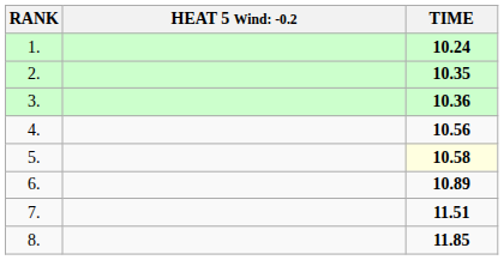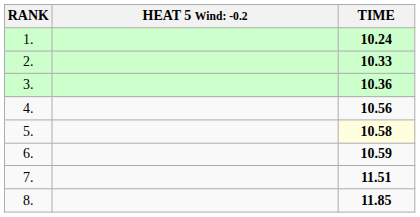 <table class="wikitable" style="border-collapse: collapse; font-size: 90%;">
 <tr>
 <th>RANK</th>
 <th style="width: 20em">HEAT 5 <small>Wind: -0.2</small></th>
 <th style="width: 5em">TIME</th>
 </tr>
 <tr style="background:#ccffcc;">
 <td align="center">1.</td>
 <td></td>
 <td align="center"><strong>10.24</strong></td>
 </tr>
 <tr style="background:#ccffcc;">
 <td align="center">2.</td>
 <td></td>
-<td align="center"><strong>10.35</strong></td>
+<td align="center"><strong>10.33</strong></td>
 </tr>
 <tr style="background:#ccffcc;">
 <td align="center">3.</td>
 <td></td>
 <td align="center"><strong>10.36</strong></td>
 </tr>
 <tr>
 <td align="center">4.</td>
 <td></td>
 <td align="center"><strong>10.56</strong></td>
 </tr>
 <tr>
 <td align="center">5.</td>
 <td></td>
 <td align="center" style="background: lightyellow;"><strong>10.58</strong></td>
 </tr>
 <tr>
 <td align="center">6.</td>
 <td></td>
-<td align="center"><strong>10.89</strong></td>
+<td align="center"><strong>10.59</strong></td>
 </tr>
 <tr>
 <td align="center">7.</td>
 <td></td>
 <td align="center"><strong>11.51</strong></td>
 </tr>
 <tr>
 <td align="center">8.</td>
 <td></td>
 <td align="center"><strong>11.85</strong></td>
 </tr>
 </table>
